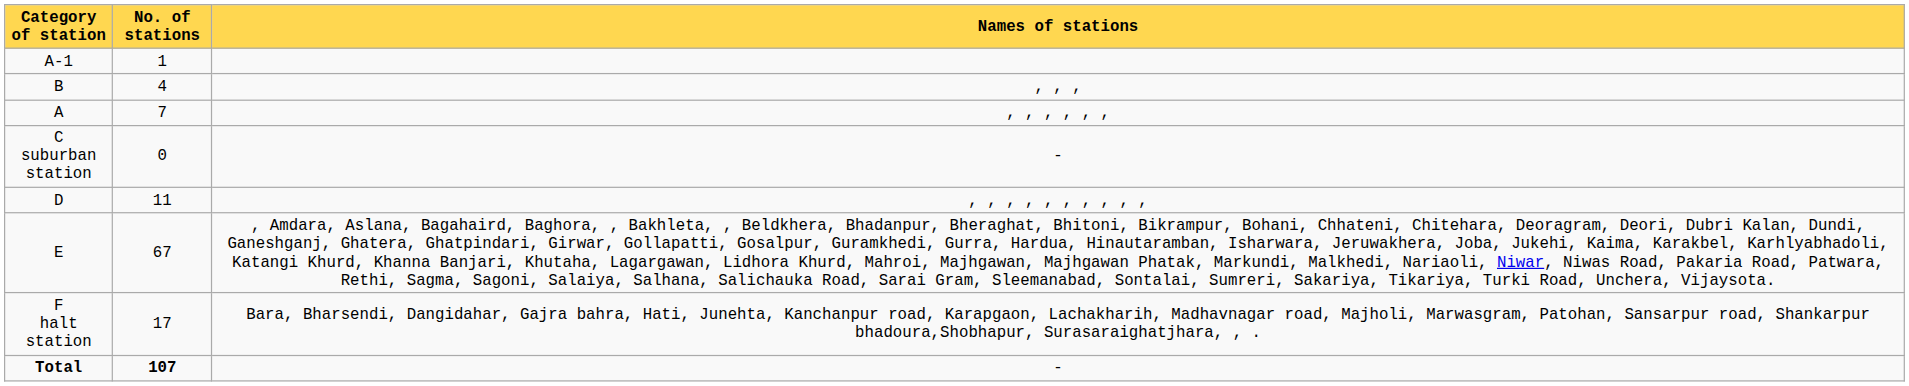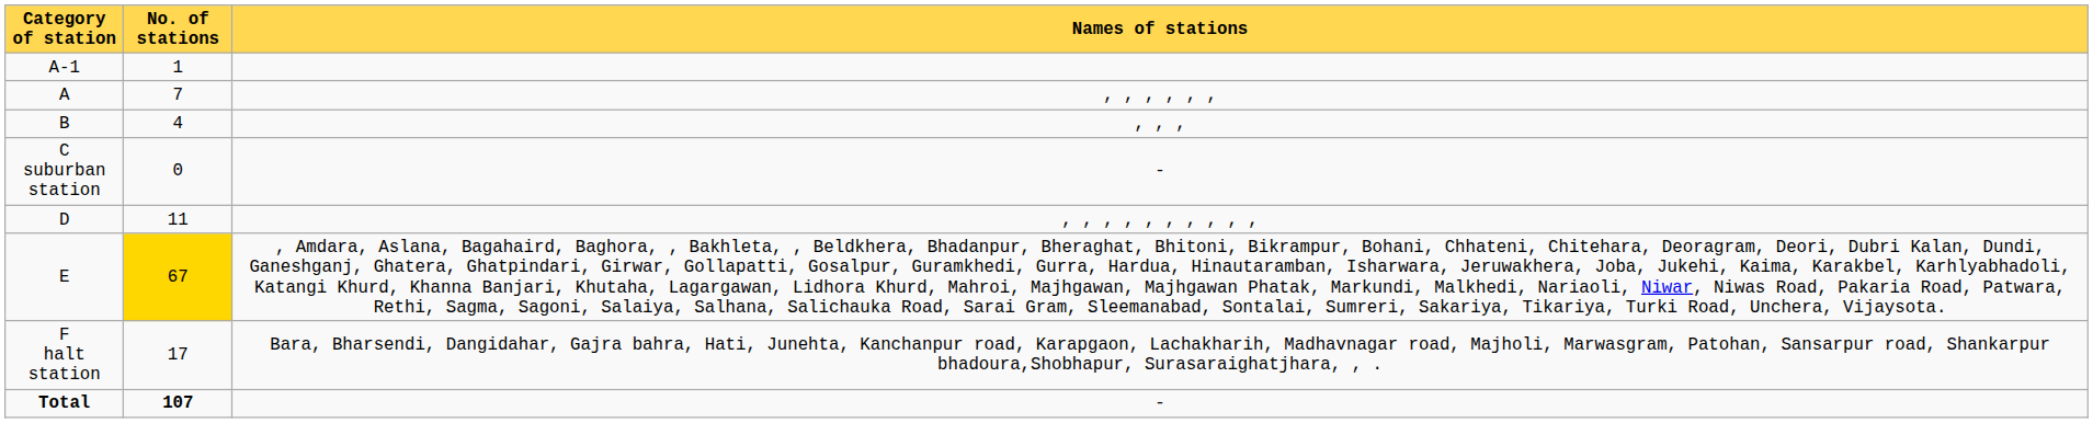 <table class="wikitable sortable">
 <tr>
 <th style="background:#ffd750;" !>Category of station</th>
 <th style="background:#ffd750;" !>No. of stations</th>
 <th style="background:#ffd750;" !>Names of stations</th>
 </tr>
 <tr>
 <td style="text-align:center;">A-1</td>
 <td style="text-align:center;">1</td>
 <td style="text-align:center;"></td>
 </tr>
 <tr>
+<td style="text-align:center;">A</td>
+<td style="text-align:center;">7</td>
+<td style="text-align:center;">, , , , , , </td>
+</tr>
+<tr>
 <td style="text-align:center;">B</td>
 <td style="text-align:center;">4</td>
 <td style="text-align:center;">, , , </td>
-</tr>
-<tr>
-<td style="text-align:center;">A</td>
-<td style="text-align:center;">7</td>
-<td style="text-align:center;">, , , , , , </td>
 </tr>
 <tr>
 <td style="text-align:center;">C<br>suburban station</td>
 <td style="text-align:center;">0</td>
 <td style="text-align:center;">-</td>
 </tr>
 <tr>
 <td style="text-align:center;">D</td>
 <td style="text-align:center;">11</td>
 <td style="text-align:center;">, , , , , , , , , , </td>
 </tr>
 <tr>
 <td style="text-align:center;">E</td>
-<td style="text-align:center;">67</td>
+<td style="background: gold; text-align:center;">67</td>
 <td style="text-align:center;">, Amdara, Aslana, Bagahaird, Baghora, , Bakhleta, , Beldkhera, Bhadanpur, Bheraghat, Bhitoni, Bikrampur, Bohani, Chhateni, Chitehara, Deoragram, Deori, Dubri Kalan, Dundi, Ganeshganj, Ghatera, Ghatpindari, Girwar, Gollapatti, Gosalpur, Guramkhedi, Gurra, Hardua, Hinautaramban, Isharwara, Jeruwakhera, Joba, Jukehi, Kaima, Karakbel, Karhlyabhadoli, Katangi Khurd, Khanna Banjari, Khutaha, Lagargawan, Lidhora Khurd, Mahroi, Majhgawan, Majhgawan Phatak, Markundi, Malkhedi, Nariaoli, <a href='#'>Niwar</a>, Niwas Road, Pakaria Road, Patwara, Rethi, Sagma, Sagoni, Salaiya, Salhana, Salichauka Road, Sarai Gram, Sleemanabad, Sontalai, Sumreri, Sakariya, Tikariya, Turki Road, Unchera, Vijaysota.</td>
 </tr>
 <tr>
 <td style="text-align:center;">F<br>halt station</td>
 <td style="text-align:center;">17</td>
 <td style="text-align:center;">Bara, Bharsendi, Dangidahar, Gajra bahra, Hati, Junehta, Kanchanpur road, Karapgaon, Lachakharih, Madhavnagar road, Majholi, Marwasgram, Patohan, Sansarpur road, Shankarpur bhadoura,Shobhapur, Surasaraighatjhara, , .</td>
 </tr>
 <tr>
 <td style="text-align:center;"><strong>Total</strong></td>
 <td style="text-align:center;"><strong>107</strong></td>
 <td style="text-align:center;">-</td>
 </tr>
 </table>
